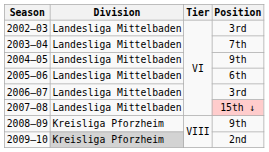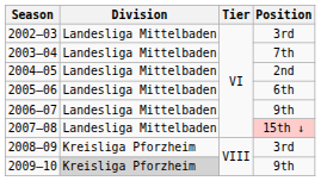 <table class="wikitable">
 <tr>
 <th>Season</th>
 <th>Division</th>
 <th>Tier</th>
 <th>Position</th>
 </tr>
 <tr align="center">
 <td>2002–03</td>
 <td align="left">Landesliga Mittelbaden</td>
 <td rowspan=6>VI</td>
 <td>3rd</td>
 </tr>
 <tr align="center">
 <td>2003–04</td>
 <td align="left">Landesliga Mittelbaden</td>
 <td>7th</td>
 </tr>
 <tr align="center">
 <td>2004–05</td>
 <td align="left">Landesliga Mittelbaden</td>
-<td>9th</td>
+<td>2nd</td>
 </tr>
 <tr align="center">
 <td>2005–06</td>
 <td align="left">Landesliga Mittelbaden</td>
 <td>6th</td>
 </tr>
 <tr align="center">
 <td>2006–07</td>
 <td align="left">Landesliga Mittelbaden</td>
-<td>3rd</td>
+<td>9th</td>
 </tr>
 <tr align="center">
 <td>2007–08</td>
 <td align="left">Landesliga Mittelbaden</td>
 <td style="background:#ffcccc">15th ↓</td>
 </tr>
 <tr align="center">
 <td>2008–09</td>
 <td align="left">Kreisliga Pforzheim</td>
 <td rowspan=2>VIII</td>
-<td>9th</td>
+<td>3rd</td>
 </tr>
 <tr align="center">
 <td>2009–10</td>
 <td align="left" style="background: lightgrey;">Kreisliga Pforzheim</td>
-<td>2nd</td>
+<td>9th</td>
 </tr>
 </table>
